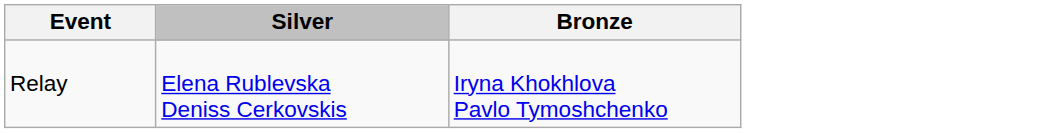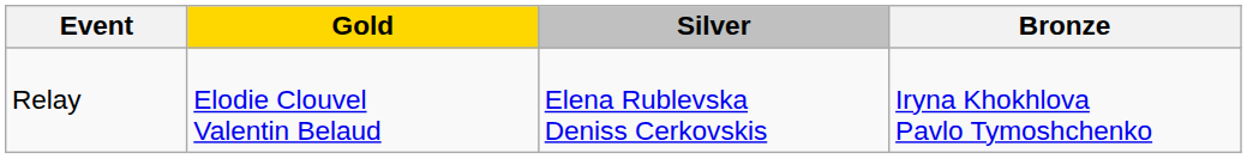 <table class="wikitable">
 <tr>
 <th width="100">Event</th>
+<th style="background-color:gold;" width="200"> Gold</th>
 <th style="background-color:silver;" width="200"> Silver</th>
 <th style="background-color:##CC9966;" width="200"> Bronze</th>
 </tr>
 <tr>
 <td>Relay</td>
+<td><br><a href='#'>Elodie Clouvel</a><br><a href='#'>Valentin Belaud</a></td>
 <td><br><a href='#'>Elena Rublevska</a><br><a href='#'>Deniss Cerkovskis</a></td>
 <td><br><a href='#'>Iryna Khokhlova</a><br><a href='#'>Pavlo Tymoshchenko</a></td>
 </tr>
 </table>
